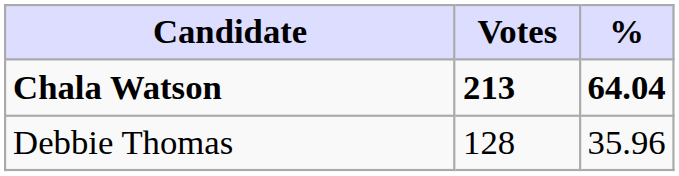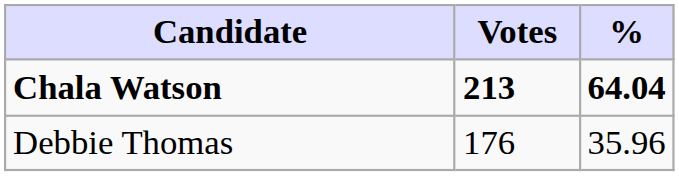 <table class="wikitable">
 <tr>
 <th style="background:#ddf; width:200px;">Candidate</th>
 <th style="background:#ddf; width:50px;">Votes</th>
 <th style="background:#ddf; width:30px;">%</th>
 </tr>
 <tr>
 <td><strong>Chala Watson</strong></td>
 <td><strong>213</strong></td>
 <td><strong>64.04</strong></td>
 </tr>
 <tr>
 <td>Debbie Thomas</td>
-<td>128</td>
+<td>176</td>
 <td>35.96</td>
 </tr>
 </table>
